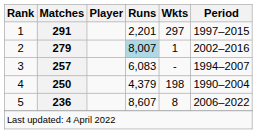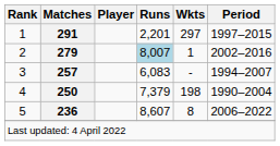 <table class="wikitable plainrowheaders sortable">
 <tr>
 <th scope=col>Rank</th>
 <th scope=col>Matches</th>
 <th scope=col>Player</th>
 <th scope=col>Runs</th>
 <th scope=col>Wkts</th>
 <th scope=col>Period</th>
 </tr>
 <tr>
 <td align=center>1</td>
 <th scope=row style="text-align:center;">291</th>
 <td></td>
 <td align=center>2,201</td>
 <td align=center>297</td>
 <td>1997–2015</td>
 </tr>
 <tr>
 <td align=center>2</td>
 <th scope=row style="text-align:center;">279</th>
 <td></td>
 <td align=center style="background: lightblue;">8,007</td>
 <td align=center>1</td>
 <td>2002–2016</td>
 </tr>
 <tr>
 <td align=center>3</td>
 <th scope=row style=text-align:center;>257</th>
 <td></td>
 <td align=center>6,083</td>
 <td align=center>-</td>
 <td>1994–2007</td>
 </tr>
 <tr>
 <td align=center>4</td>
 <th scope=row style=text-align:center;>250</th>
 <td></td>
-<td align=center>4,379</td>
+<td align=center>7,379</td>
 <td align=center>198</td>
 <td>1990–2004</td>
 </tr>
 <tr>
 <td align=center>5</td>
 <th scope=row style=text-align:center;>236</th>
 <td></td>
 <td align=center>8,607</td>
 <td align=center>8</td>
 <td>2006–2022</td>
 </tr>
 <tr>
 </tr>
 <tr class=sortbottom>
 <td colspan=6><small>Last updated: 4 April 2022</small></td>
 </tr>
 </table>
